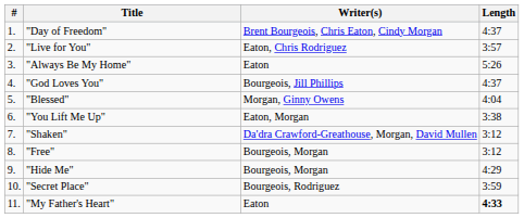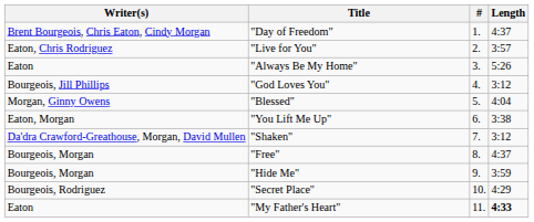 <table class="wikitable" |}>
 <tr ---- bgcolor="#ebf5ff">
+<th>Writer(s)</th>
+<th width="310">Title</th>
 <th>#</th>
-<th width="310">Title</th>
-<th>Writer(s)</th>
 <th>Length</th>
 </tr>
 <tr>
+<td><a href='#'>Brent Bourgeois</a>, <a href='#'>Chris Eaton</a>, <a href='#'>Cindy Morgan</a></td>
+<td>"Day of Freedom"</td>
 <td>1.</td>
-<td>"Day of Freedom"</td>
-<td><a href='#'>Brent Bourgeois</a>, <a href='#'>Chris Eaton</a>, <a href='#'>Cindy Morgan</a></td>
 <td>4:37</td>
 </tr>
 <tr>
+<td>Eaton, <a href='#'>Chris Rodriguez</a></td>
+<td>"Live for You"</td>
 <td>2.</td>
-<td>"Live for You"</td>
-<td>Eaton, <a href='#'>Chris Rodriguez</a></td>
 <td>3:57</td>
 </tr>
 <tr>
+<td>Eaton</td>
+<td>"Always Be My Home"</td>
 <td>3.</td>
-<td>"Always Be My Home"</td>
-<td>Eaton</td>
 <td>5:26</td>
 </tr>
 <tr>
+<td>Bourgeois, <a href='#'>Jill Phillips</a></td>
+<td>"God Loves You"</td>
 <td>4.</td>
-<td>"God Loves You"</td>
-<td>Bourgeois, <a href='#'>Jill Phillips</a></td>
+<td>3:12</td>
+</tr>
+<tr>
+<td>Morgan, <a href='#'>Ginny Owens</a></td>
+<td>"Blessed"</td>
+<td>5.</td>
+<td>4:04</td>
+</tr>
+<tr>
+<td>Eaton, Morgan</td>
+<td>"You Lift Me Up"</td>
+<td>6.</td>
+<td>3:38</td>
+</tr>
+<tr>
+<td><a href='#'>Da'dra Crawford-Greathouse</a>, Morgan, <a href='#'>David Mullen</a></td>
+<td>"Shaken"</td>
+<td>7.</td>
+<td>3:12</td>
+</tr>
+<tr>
+<td>Bourgeois, Morgan</td>
+<td>"Free"</td>
+<td>8.</td>
 <td>4:37</td>
 </tr>
 <tr>
-<td>5.</td>
-<td>"Blessed"</td>
-<td>Morgan, <a href='#'>Ginny Owens</a></td>
-<td>4:04</td>
+<td>Bourgeois, Morgan</td>
+<td>"Hide Me"</td>
+<td>9.</td>
+<td>3:59</td>
 </tr>
 <tr>
-<td>6.</td>
-<td>"You Lift Me Up"</td>
-<td>Eaton, Morgan</td>
-<td>3:38</td>
-</tr>
-<tr>
-<td>7.</td>
-<td>"Shaken"</td>
-<td><a href='#'>Da'dra Crawford-Greathouse</a>, Morgan, <a href='#'>David Mullen</a></td>
-<td>3:12</td>
-</tr>
-<tr>
-<td>8.</td>
-<td>"Free"</td>
-<td>Bourgeois, Morgan</td>
-<td>3:12</td>
-</tr>
-<tr>
-<td>9.</td>
-<td>"Hide Me"</td>
-<td>Bourgeois, Morgan</td>
+<td>Bourgeois, Rodriguez</td>
+<td>"Secret Place"</td>
+<td>10.</td>
 <td>4:29</td>
 </tr>
 <tr>
-<td>10.</td>
-<td>"Secret Place"</td>
-<td>Bourgeois, Rodriguez</td>
-<td>3:59</td>
-</tr>
-<tr>
+<td>Eaton</td>
+<td>"My Father's Heart"</td>
 <td>11.</td>
-<td>"My Father's Heart"</td>
-<td>Eaton</td>
 <td><strong>4:33</strong></td>
 </tr>
 </table>
